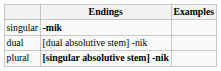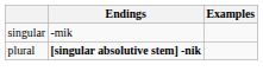 <table class="wikitable">
 <tr>
 <th></th>
 <th>Endings</th>
 <th>Examples</th>
 </tr>
 <tr>
 <td>singular</td>
-<td><strong>-mik</strong></td>
-<td></td>
-</tr>
-<tr>
-<td>dual</td>
-<td>[dual absolutive stem] -nik</td>
+<td>-mik</td>
 <td></td>
 </tr>
 <tr>
 <td>plural</td>
 <td><strong>[singular absolutive stem] -nik</strong></td>
 <td></td>
 </tr>
 </table>
